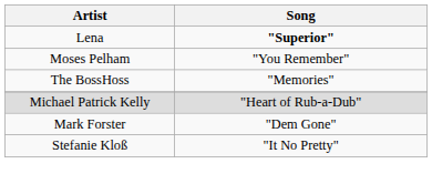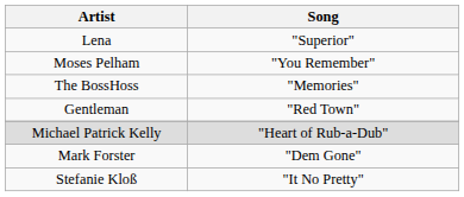 <table class="wikitable plainrowheaders" style="text-align:center;" border="1">
 <tr>
 <th scope="col" rowspan="1" style="width:12em;">Artist</th>
 <th scope="col" rowspan="1" style="width:18em;">Song</th>
 </tr>
 <tr>
 <td scope="row">Lena</td>
-<td><strong>"Superior"</strong></td>
+<td>"Superior"</td>
 </tr>
 <tr>
 <td scope="row">Moses Pelham</td>
 <td>"You Remember"</td>
 </tr>
 <tr>
 <td scope="row">The BossHoss</td>
 <td>"Memories"</td>
+</tr>
+<tr>
+<td scope="row">Gentleman</td>
+<td>"Red Town"</td>
 </tr>
 <tr>
 </tr>
 <tr style="background:#ddd;">
 <td scope="row">Michael Patrick Kelly</td>
 <td>"Heart of Rub-a-Dub"</td>
 </tr>
 <tr>
 <td scope="row">Mark Forster</td>
 <td>"Dem Gone"</td>
 </tr>
 <tr>
 <td scope="row">Stefanie Kloß</td>
 <td>"It No Pretty"</td>
 </tr>
 </table>
